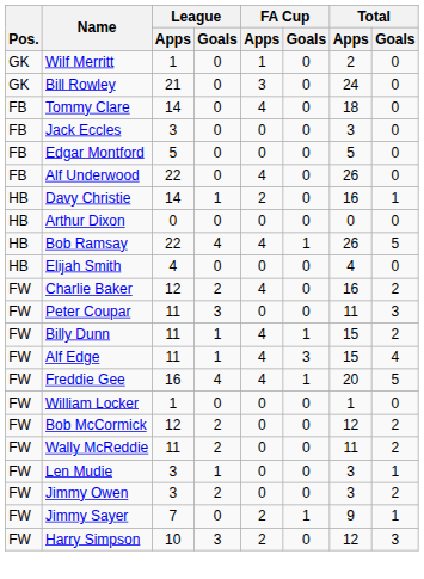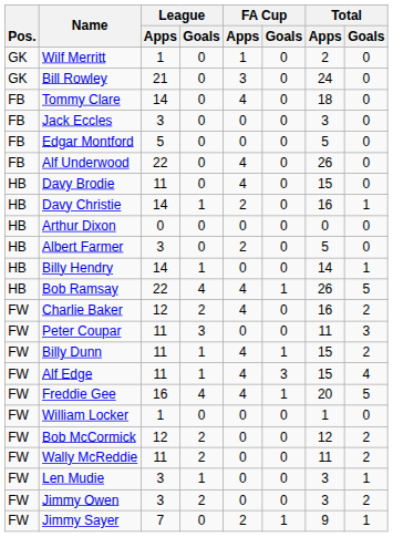 <table class="wikitable" style="text-align:center">
 <tr>
 <th rowspan="2" valign="bottom">Pos.</th>
 <th rowspan="2">Name</th>
 <th colspan="2" width="85">League</th>
 <th colspan="2" width="85">FA Cup</th>
 <th colspan="2" width="85">Total</th>
 </tr>
 <tr>
 <th>Apps</th>
 <th>Goals</th>
 <th>Apps</th>
 <th>Goals</th>
 <th>Apps</th>
 <th>Goals</th>
 </tr>
 <tr>
 <td align="left">GK</td>
 <td align="left"> <a href='#'>Wilf Merritt</a></td>
 <td>1</td>
 <td>0</td>
 <td>1</td>
 <td>0</td>
 <td>2</td>
 <td>0</td>
 </tr>
 <tr>
 <td align="left">GK</td>
 <td align="left"> <a href='#'>Bill Rowley</a></td>
 <td>21</td>
 <td>0</td>
 <td>3</td>
 <td>0</td>
 <td>24</td>
 <td>0</td>
 </tr>
 <tr>
 <td align="left">FB</td>
 <td align="left"> <a href='#'>Tommy Clare</a></td>
 <td>14</td>
 <td>0</td>
 <td>4</td>
 <td>0</td>
 <td>18</td>
 <td>0</td>
 </tr>
 <tr>
 <td align="left">FB</td>
 <td align="left"> <a href='#'>Jack Eccles</a></td>
 <td>3</td>
 <td>0</td>
 <td>0</td>
 <td>0</td>
 <td>3</td>
 <td>0</td>
 </tr>
 <tr>
 <td align="left">FB</td>
 <td align="left"> <a href='#'>Edgar Montford</a></td>
 <td>5</td>
 <td>0</td>
 <td>0</td>
 <td>0</td>
 <td>5</td>
 <td>0</td>
 </tr>
 <tr>
 <td align="left">FB</td>
 <td align="left"> <a href='#'>Alf Underwood</a></td>
 <td>22</td>
 <td>0</td>
 <td>4</td>
 <td>0</td>
 <td>26</td>
 <td>0</td>
 </tr>
 <tr>
 <td align="left">HB</td>
+<td align="left"> <a href='#'>Davy Brodie</a></td>
+<td>11</td>
+<td>0</td>
+<td>4</td>
+<td>0</td>
+<td>15</td>
+<td>0</td>
+</tr>
+<tr>
+<td align="left">HB</td>
 <td align="left"> <a href='#'>Davy Christie</a></td>
 <td>14</td>
 <td>1</td>
 <td>2</td>
 <td>0</td>
 <td>16</td>
 <td>1</td>
 </tr>
 <tr>
 <td align="left">HB</td>
 <td align="left"> <a href='#'>Arthur Dixon</a></td>
 <td>0</td>
 <td>0</td>
 <td>0</td>
 <td>0</td>
 <td>0</td>
 <td>0</td>
 </tr>
 <tr>
 <td align="left">HB</td>
+<td align="left"> <a href='#'>Albert Farmer</a></td>
+<td>3</td>
+<td>0</td>
+<td>2</td>
+<td>0</td>
+<td>5</td>
+<td>0</td>
+</tr>
+<tr>
+<td align="left">HB</td>
+<td align="left"> <a href='#'>Billy Hendry</a></td>
+<td>14</td>
+<td>1</td>
+<td>0</td>
+<td>0</td>
+<td>14</td>
+<td>1</td>
+</tr>
+<tr>
+<td align="left">HB</td>
 <td align="left"> <a href='#'>Bob Ramsay</a></td>
 <td>22</td>
 <td>4</td>
 <td>4</td>
 <td>1</td>
 <td>26</td>
 <td>5</td>
-</tr>
-<tr>
-<td align="left">HB</td>
-<td align="left"> <a href='#'>Elijah Smith</a></td>
-<td>4</td>
-<td>0</td>
-<td>0</td>
-<td>0</td>
-<td>4</td>
-<td>0</td>
 </tr>
 <tr>
 <td align="left">FW</td>
 <td align="left"> <a href='#'>Charlie Baker</a></td>
 <td>12</td>
 <td>2</td>
 <td>4</td>
 <td>0</td>
 <td>16</td>
 <td>2</td>
 </tr>
 <tr>
 <td align="left">FW</td>
 <td align="left"> <a href='#'>Peter Coupar</a></td>
 <td>11</td>
 <td>3</td>
 <td>0</td>
 <td>0</td>
 <td>11</td>
 <td>3</td>
 </tr>
 <tr>
 <td align="left">FW</td>
 <td align="left"> <a href='#'>Billy Dunn</a></td>
 <td>11</td>
 <td>1</td>
 <td>4</td>
 <td>1</td>
 <td>15</td>
 <td>2</td>
 </tr>
 <tr>
 <td align="left">FW</td>
 <td align="left"> <a href='#'>Alf Edge</a></td>
 <td>11</td>
 <td>1</td>
 <td>4</td>
 <td>3</td>
 <td>15</td>
 <td>4</td>
 </tr>
 <tr>
 <td align="left">FW</td>
 <td align="left"> <a href='#'>Freddie Gee</a></td>
 <td>16</td>
 <td>4</td>
 <td>4</td>
 <td>1</td>
 <td>20</td>
 <td>5</td>
 </tr>
 <tr>
 <td align="left">FW</td>
 <td align="left"> <a href='#'>William Locker</a></td>
 <td>1</td>
 <td>0</td>
 <td>0</td>
 <td>0</td>
 <td>1</td>
 <td>0</td>
 </tr>
 <tr>
 <td align="left">FW</td>
 <td align="left"> <a href='#'>Bob McCormick</a></td>
 <td>12</td>
 <td>2</td>
 <td>0</td>
 <td>0</td>
 <td>12</td>
 <td>2</td>
 </tr>
 <tr>
 <td align="left">FW</td>
 <td align="left"> <a href='#'>Wally McReddie</a></td>
 <td>11</td>
 <td>2</td>
 <td>0</td>
 <td>0</td>
 <td>11</td>
 <td>2</td>
 </tr>
 <tr>
 <td align="left">FW</td>
 <td align="left"> <a href='#'>Len Mudie</a></td>
 <td>3</td>
 <td>1</td>
 <td>0</td>
 <td>0</td>
 <td>3</td>
 <td>1</td>
 </tr>
 <tr>
 <td align="left">FW</td>
 <td align="left"> <a href='#'>Jimmy Owen</a></td>
 <td>3</td>
 <td>2</td>
 <td>0</td>
 <td>0</td>
 <td>3</td>
 <td>2</td>
 </tr>
 <tr>
 <td align="left">FW</td>
 <td align="left"> <a href='#'>Jimmy Sayer</a></td>
 <td>7</td>
 <td>0</td>
 <td>2</td>
 <td>1</td>
 <td>9</td>
 <td>1</td>
 </tr>
-<tr>
-<td align="left">FW</td>
-<td align="left"> <a href='#'>Harry Simpson</a></td>
-<td>10</td>
-<td>3</td>
-<td>2</td>
-<td>0</td>
-<td>12</td>
-<td>3</td>
-</tr>
 </table>
